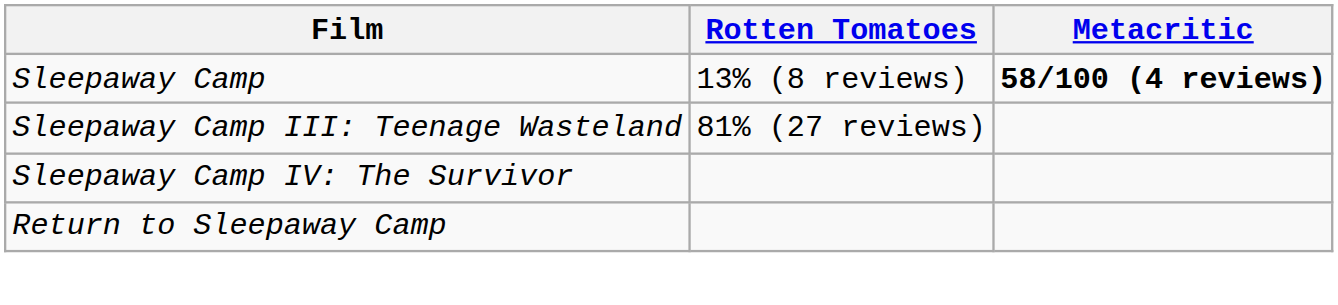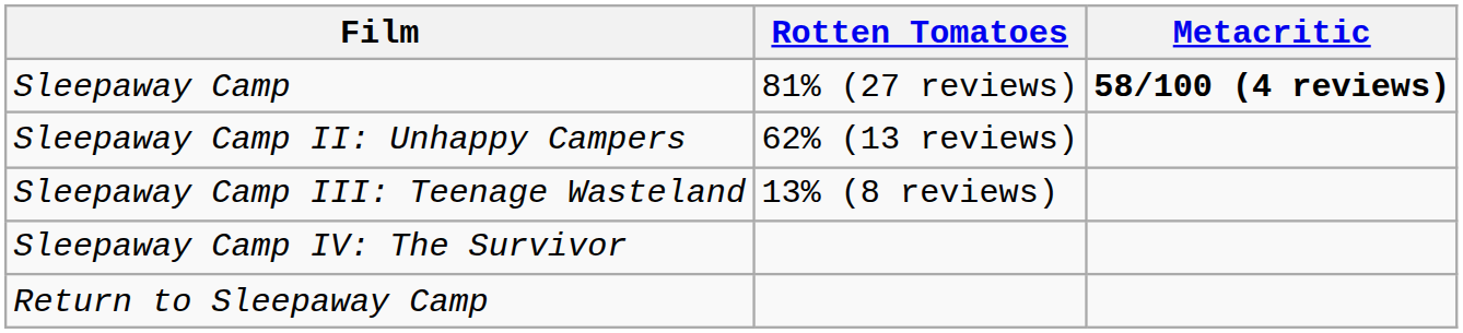 <table class="wikitable sortable">
 <tr>
 <th>Film</th>
 <th><a href='#'>Rotten Tomatoes</a></th>
 <th><a href='#'>Metacritic</a></th>
 </tr>
 <tr>
 <td><em>Sleepaway Camp</em></td>
-<td>13% (8 reviews)</td>
+<td>81% (27 reviews)</td>
 <td><strong>58/100 (4 reviews)</strong></td>
 </tr>
 <tr>
+<td><em>Sleepaway Camp II: Unhappy Campers</em></td>
+<td>62% (13 reviews)</td>
+<td></td>
+</tr>
+<tr>
 <td><em>Sleepaway Camp III: Teenage Wasteland</em></td>
-<td>81% (27 reviews)</td>
+<td>13% (8 reviews)</td>
 <td></td>
 </tr>
 <tr>
 <td><em>Sleepaway Camp IV: The Survivor</em></td>
 <td></td>
 <td></td>
 </tr>
 <tr>
 <td><em>Return to Sleepaway Camp</em></td>
 <td></td>
 <td></td>
 </tr>
 </table>
